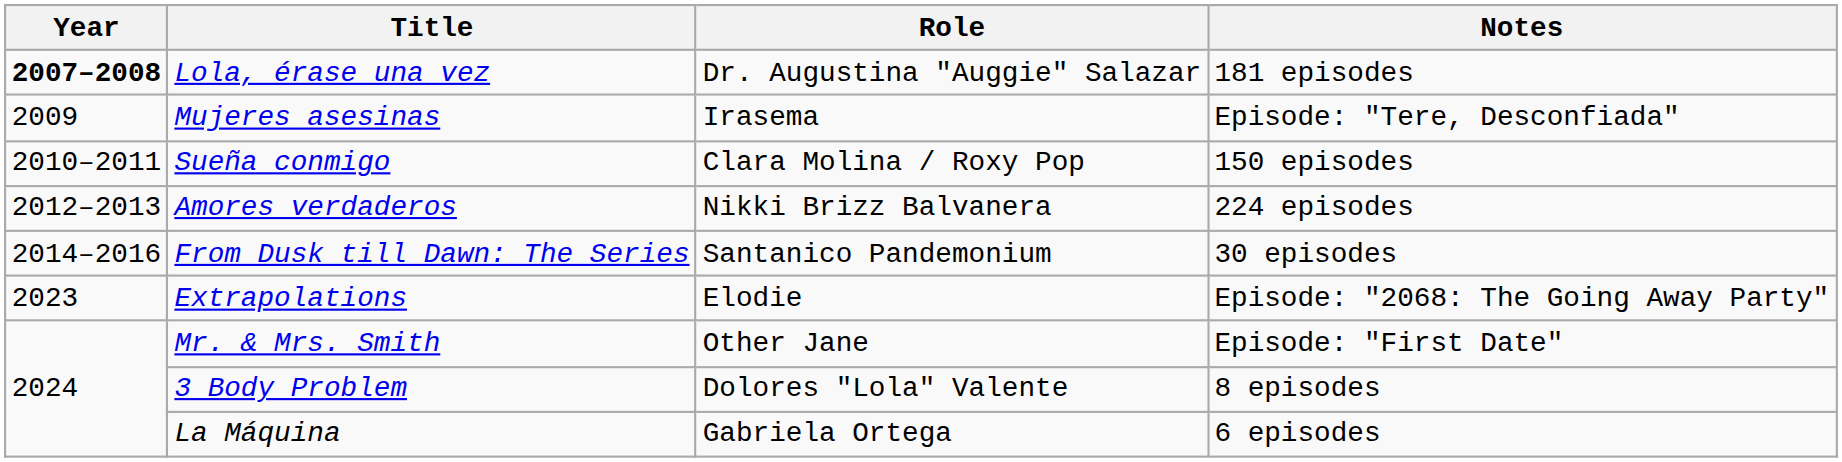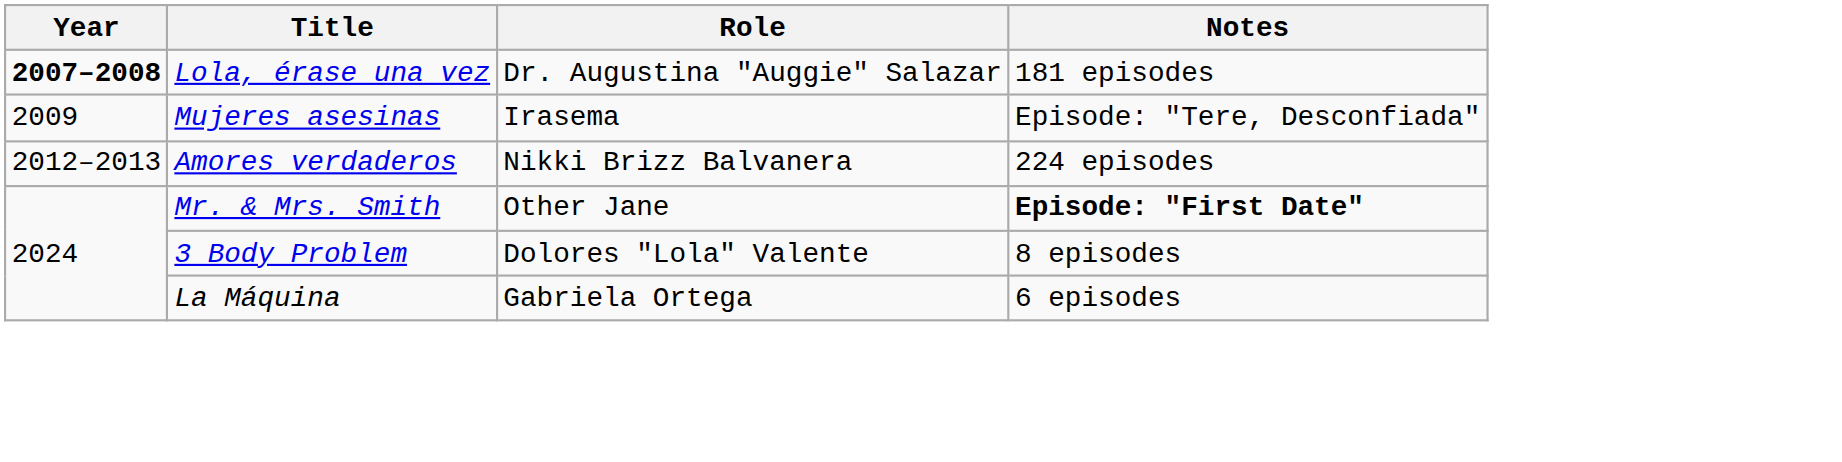 <table class="wikitable sortable">
 <tr>
 <th>Year</th>
 <th>Title</th>
 <th>Role</th>
 <th class="unsortable">Notes</th>
 </tr>
 <tr>
 <td><strong>2007–2008</strong></td>
 <td><em><a href='#'>Lola, érase una vez</a></em></td>
 <td>Dr. Augustina "Auggie" Salazar</td>
 <td>181 episodes</td>
 </tr>
 <tr>
 <td>2009</td>
 <td><em><a href='#'>Mujeres asesinas</a></em></td>
 <td>Irasema</td>
 <td>Episode: "Tere, Desconfiada"</td>
 </tr>
 <tr>
-<td>2010–2011</td>
-<td><em><a href='#'>Sueña conmigo</a></em></td>
-<td>Clara Molina / Roxy Pop</td>
-<td>150 episodes</td>
-</tr>
-<tr>
 <td>2012–2013</td>
 <td><em><a href='#'>Amores verdaderos</a></em></td>
 <td>Nikki Brizz Balvanera</td>
 <td>224 episodes</td>
 </tr>
 <tr>
-<td>2014–2016</td>
-<td><em><a href='#'>From Dusk till Dawn: The Series</a></em></td>
-<td>Santanico Pandemonium</td>
-<td>30 episodes</td>
-</tr>
-<tr>
-<td>2023</td>
-<td><em><a href='#'>Extrapolations</a></em></td>
-<td>Elodie</td>
-<td>Episode: "2068: The Going Away Party"</td>
-</tr>
-<tr>
 <td rowspan="3">2024</td>
 <td><em><a href='#'>Mr. & Mrs. Smith</a></em></td>
 <td>Other Jane</td>
-<td>Episode: "First Date"</td>
+<td><strong>Episode: "First Date"</strong></td>
 </tr>
 <tr>
 <td><em><a href='#'>3 Body Problem</a></em></td>
 <td>Dolores "Lola" Valente</td>
 <td>8 episodes</td>
 </tr>
 <tr>
 <td><em>La Máquina</em></td>
 <td>Gabriela Ortega</td>
 <td>6 episodes</td>
 </tr>
 </table>
